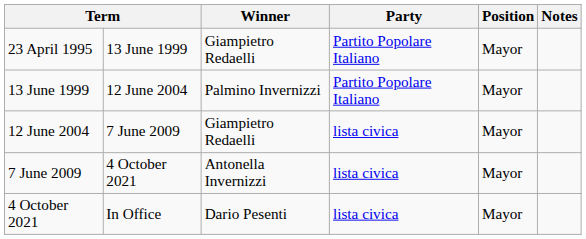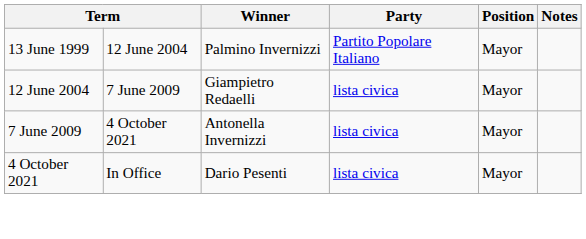 <table class="wikitable">
 <tr>
 <th colspan="2">Term</th>
 <th>Winner</th>
 <th>Party</th>
 <th>Position</th>
 <th>Notes</th>
-</tr>
-<tr>
-<td>23 April 1995</td>
-<td>13 June 1999</td>
-<td>Giampietro Redaelli</td>
-<td><a href='#'>Partito Popolare Italiano</a></td>
-<td>Mayor</td>
-<td></td>
 </tr>
 <tr>
 <td>13 June 1999</td>
 <td>12 June 2004</td>
 <td>Palmino Invernizzi</td>
 <td><a href='#'>Partito Popolare Italiano</a></td>
 <td>Mayor</td>
 <td></td>
 </tr>
 <tr>
 <td>12 June 2004</td>
 <td>7  June 2009</td>
 <td>Giampietro Redaelli</td>
 <td><a href='#'>lista civica</a></td>
 <td>Mayor</td>
 <td></td>
 </tr>
 <tr>
 <td>7  June 2009</td>
 <td>4 October 2021</td>
 <td>Antonella Invernizzi</td>
 <td><a href='#'>lista civica</a></td>
 <td>Mayor</td>
 <td></td>
 </tr>
 <tr>
 <td>4 October 2021</td>
 <td>In Office</td>
 <td>Dario Pesenti</td>
 <td><a href='#'>lista civica</a></td>
 <td>Mayor</td>
 <td></td>
 </tr>
 </table>
